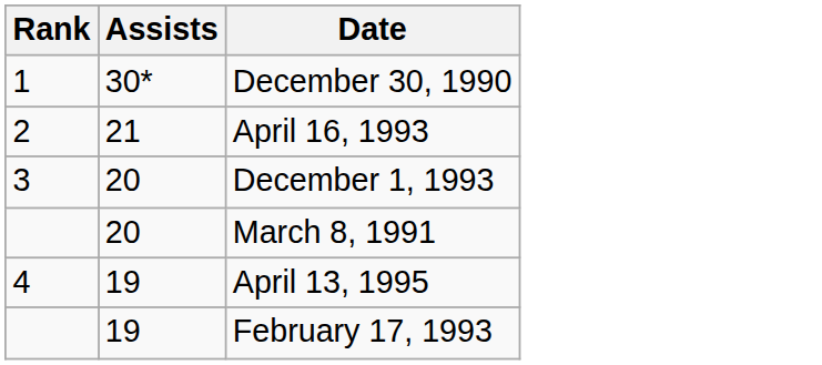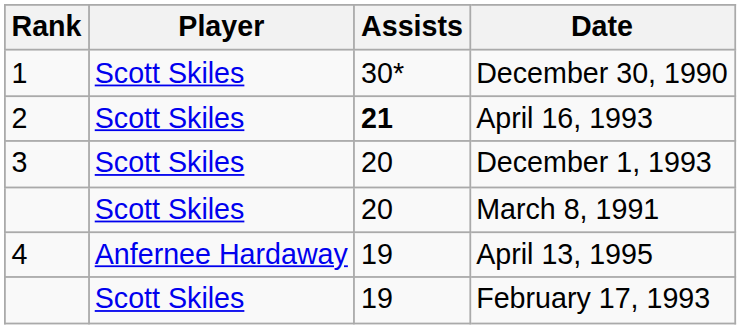 <table class="wikitable">
 <tr>
 <th>Rank</th>
+<th>Player</th>
 <th>Assists</th>
 <th>Date</th>
 </tr>
 <tr>
 <td>1</td>
+<td><a href='#'>Scott Skiles</a></td>
 <td>30*</td>
 <td>December 30, 1990</td>
 </tr>
 <tr>
 <td>2</td>
-<td>21</td>
+<td><a href='#'>Scott Skiles</a></td>
+<td><strong>21</strong></td>
 <td>April 16, 1993</td>
 </tr>
 <tr>
 <td>3</td>
+<td><a href='#'>Scott Skiles</a></td>
 <td>20</td>
 <td>December 1, 1993</td>
 </tr>
 <tr>
 <td></td>
+<td><a href='#'>Scott Skiles</a></td>
 <td>20</td>
 <td>March 8, 1991</td>
 </tr>
 <tr>
 <td>4</td>
+<td><a href='#'>Anfernee Hardaway</a></td>
 <td>19</td>
 <td>April 13, 1995</td>
 </tr>
 <tr>
 <td></td>
+<td><a href='#'>Scott Skiles</a></td>
 <td>19</td>
 <td>February 17, 1993</td>
 </tr>
 </table>
